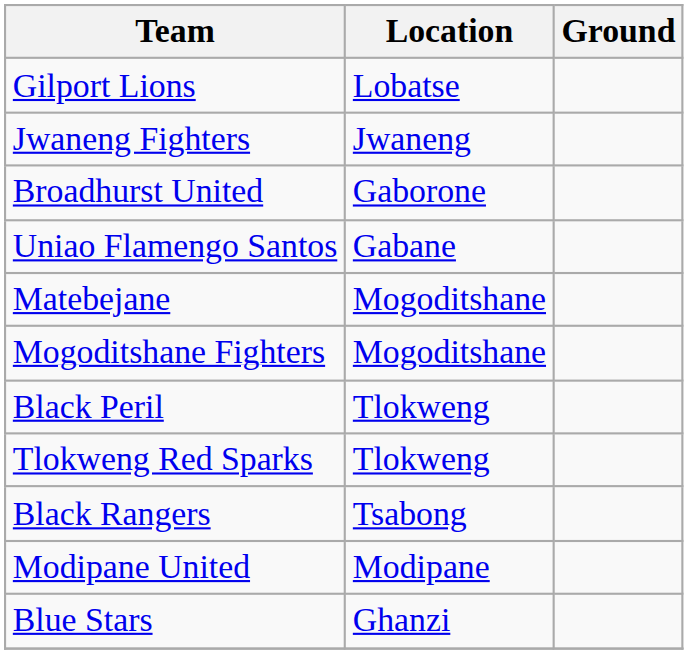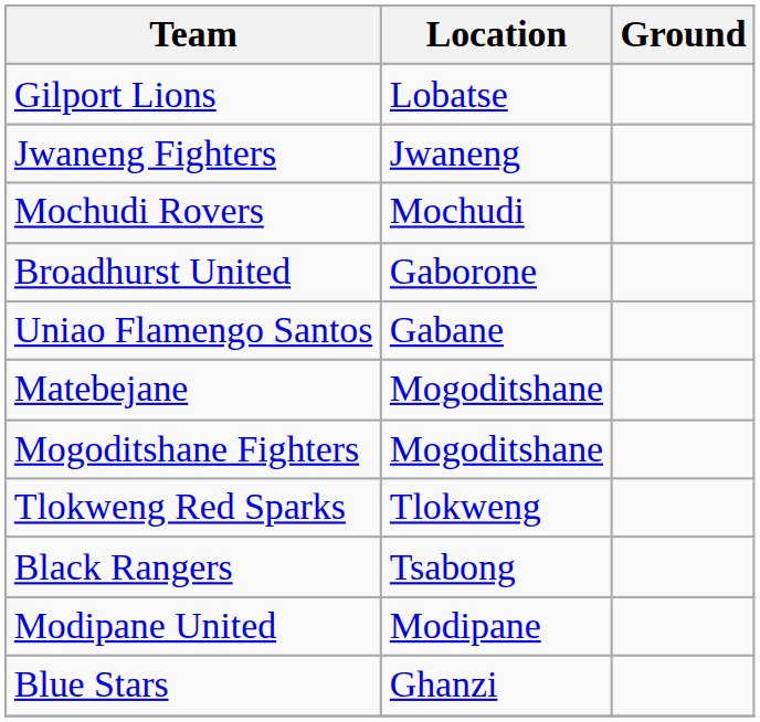 <table class="wikitable sortable">
 <tr>
 <th>Team</th>
 <th>Location</th>
 <th>Ground</th>
 </tr>
 <tr>
 <td><a href='#'>Gilport Lions</a></td>
 <td><a href='#'>Lobatse</a></td>
 <td></td>
 </tr>
 <tr>
 <td><a href='#'>Jwaneng Fighters</a></td>
 <td><a href='#'>Jwaneng</a></td>
+<td></td>
+</tr>
+<tr>
+<td><a href='#'>Mochudi Rovers</a></td>
+<td><a href='#'>Mochudi</a></td>
 <td></td>
 </tr>
 <tr>
 <td><a href='#'>Broadhurst United</a></td>
 <td><a href='#'>Gaborone</a></td>
 <td></td>
 </tr>
 <tr>
 <td><a href='#'>Uniao Flamengo Santos</a></td>
 <td><a href='#'>Gabane</a></td>
 <td></td>
 </tr>
 <tr>
 <td><a href='#'>Matebejane</a></td>
 <td><a href='#'>Mogoditshane</a></td>
 <td></td>
 </tr>
 <tr>
 <td><a href='#'>Mogoditshane Fighters</a></td>
 <td><a href='#'>Mogoditshane</a></td>
-<td></td>
-</tr>
-<tr>
-<td><a href='#'>Black Peril</a></td>
-<td><a href='#'>Tlokweng</a></td>
 <td></td>
 </tr>
 <tr>
 <td><a href='#'>Tlokweng Red Sparks</a></td>
 <td><a href='#'>Tlokweng</a></td>
 <td></td>
 </tr>
 <tr>
 <td><a href='#'>Black Rangers</a></td>
 <td><a href='#'>Tsabong</a></td>
 <td></td>
 </tr>
 <tr>
 <td><a href='#'>Modipane United</a></td>
 <td><a href='#'>Modipane</a></td>
 <td></td>
 </tr>
 <tr>
 <td><a href='#'>Blue Stars</a></td>
 <td><a href='#'>Ghanzi</a></td>
 <td></td>
 </tr>
 <tr>
 </tr>
 </table>
